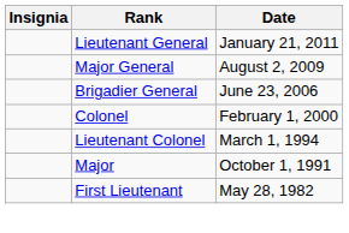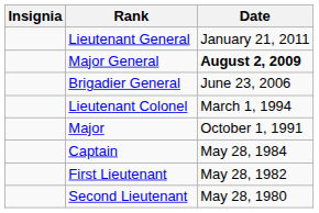 <table class="wikitable">
 <tr>
 <th>Insignia</th>
 <th>Rank</th>
 <th>Date</th>
 </tr>
 <tr>
 <td></td>
 <td><a href='#'>Lieutenant General</a> </td>
 <td>January 21, 2011</td>
 </tr>
 <tr>
 <td></td>
 <td><a href='#'>Major General</a></td>
-<td>August 2, 2009</td>
+<td><strong>August 2, 2009</strong></td>
 </tr>
 <tr>
 <td></td>
 <td><a href='#'>Brigadier General</a></td>
 <td>June 23, 2006</td>
-</tr>
-<tr>
-<td></td>
-<td><a href='#'>Colonel</a></td>
-<td>February 1, 2000</td>
 </tr>
 <tr>
 <td></td>
 <td><a href='#'>Lieutenant Colonel</a></td>
 <td>March 1, 1994</td>
 </tr>
 <tr>
 <td></td>
 <td><a href='#'>Major</a></td>
 <td>October 1, 1991</td>
 </tr>
 <tr>
 <td></td>
+<td><a href='#'>Captain</a></td>
+<td>May 28, 1984</td>
+</tr>
+<tr>
+<td></td>
 <td><a href='#'>First Lieutenant</a></td>
 <td>May 28, 1982</td>
 </tr>
+<tr>
+<td></td>
+<td><a href='#'>Second Lieutenant</a></td>
+<td>May 28, 1980</td>
+</tr>
 </table>
